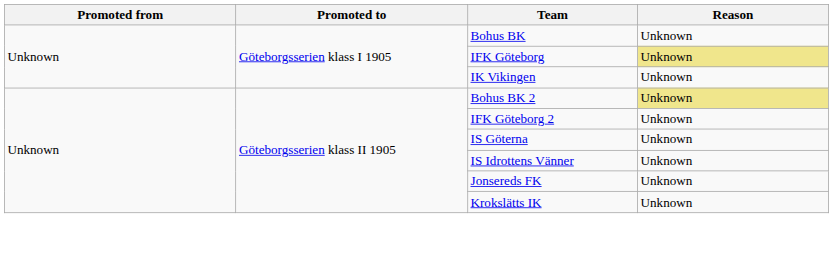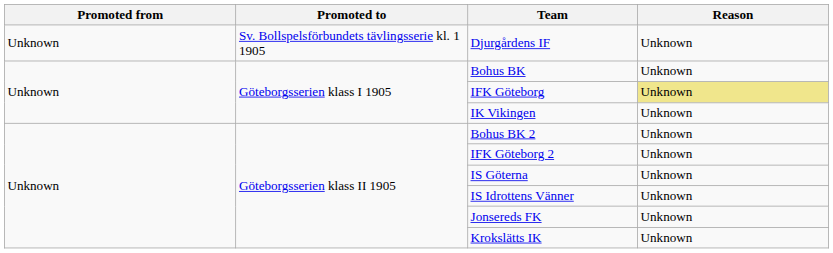 <table class="wikitable" style="text-align: left;">
 <tr>
 <th style="width: 275px;">Promoted from</th>
 <th style="width: 275px;">Promoted to</th>
 <th style="width: 200px;">Team</th>
 <th style="width: 225px;">Reason</th>
+</tr>
+<tr>
+<td>Unknown</td>
+<td><a href='#'>Sv. Bollspelsförbundets tävlingsserie</a> kl. 1 1905</td>
+<td><a href='#'>Djurgårdens IF</a></td>
+<td>Unknown</td>
 </tr>
 <tr>
 <td rowspan=3>Unknown</td>
 <td rowspan=3><a href='#'>Göteborgsserien</a> klass I 1905</td>
 <td><a href='#'>Bohus BK</a></td>
 <td>Unknown</td>
 </tr>
 <tr>
 <td><a href='#'>IFK Göteborg</a></td>
 <td style="background: khaki;">Unknown</td>
 </tr>
 <tr>
 <td><a href='#'>IK Vikingen</a></td>
 <td>Unknown</td>
 </tr>
 <tr>
 <td rowspan=6>Unknown</td>
 <td rowspan=6><a href='#'>Göteborgsserien</a> klass II 1905</td>
 <td><a href='#'>Bohus BK 2</a></td>
-<td style="background: khaki;">Unknown</td>
+<td>Unknown</td>
 </tr>
 <tr>
 <td><a href='#'>IFK Göteborg 2</a></td>
 <td>Unknown</td>
 </tr>
 <tr>
 <td><a href='#'>IS Göterna</a></td>
 <td>Unknown</td>
 </tr>
 <tr>
 <td><a href='#'>IS Idrottens Vänner</a></td>
 <td>Unknown</td>
 </tr>
 <tr>
 <td><a href='#'>Jonsereds FK</a></td>
 <td>Unknown</td>
 </tr>
 <tr>
 <td><a href='#'>Krokslätts IK</a></td>
 <td>Unknown</td>
 </tr>
 </table>
